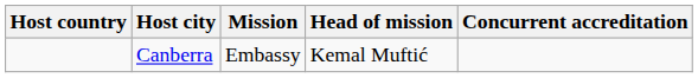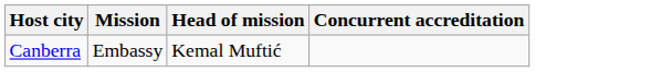 <table class=wikitable>
 <tr>
-<th>Host country</th>
 <th>Host city</th>
 <th>Mission</th>
 <th>Head of mission</th>
 <th>Concurrent accreditation</th>
 </tr>
 <tr>
-<td></td>
 <td><a href='#'>Canberra</a></td>
 <td>Embassy</td>
 <td>Kemal Muftić</td>
 <td></td>
 </tr>
 </table>
